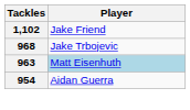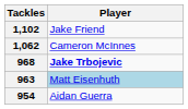 <table class="wikitable" style="text-align:left;">
 <tr>
 <th width=50>Tackles</th>
 <th width=200>Player</th>
 </tr>
 <tr>
 <th>1,102</th>
 <td> <a href='#'>Jake Friend</a></td>
 </tr>
 <tr>
+<th>1,062</th>
+<td> <a href='#'>Cameron McInnes</a></td>
+</tr>
+<tr>
 <th>968</th>
-<td> <a href='#'>Jake Trbojevic</a></td>
+<td><strong> <a href='#'>Jake Trbojevic</a></strong></td>
 </tr>
 <tr>
 <th>963</th>
 <td style="background: lightblue;"> <a href='#'>Matt Eisenhuth</a></td>
 </tr>
 <tr>
 <th>954</th>
 <td> <a href='#'>Aidan Guerra</a></td>
 </tr>
 </table>
